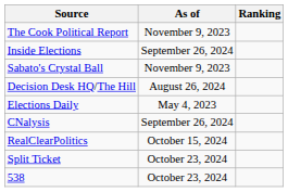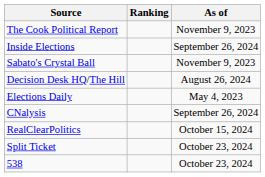 <table class="wikitable" style="text-align:center">
 <tr>
 <th>Source</th>
+<th>Ranking</th>
 <th>As of</th>
-<th>Ranking</th>
 </tr>
 <tr>
 <td align=left><a href='#'>The Cook Political Report</a></td>
+<td></td>
 <td>November 9, 2023</td>
-<td></td>
 </tr>
 <tr>
 <td align=left><a href='#'>Inside Elections</a></td>
+<td></td>
 <td>September 26, 2024</td>
-<td></td>
 </tr>
 <tr>
 <td align=left><a href='#'>Sabato's Crystal Ball</a></td>
+<td></td>
 <td>November 9, 2023</td>
-<td></td>
 </tr>
 <tr>
 <td align=left><a href='#'>Decision Desk HQ</a>/<a href='#'>The Hill</a></td>
+<td></td>
 <td>August 26, 2024</td>
-<td></td>
 </tr>
 <tr>
 <td align=left><a href='#'>Elections Daily</a></td>
+<td></td>
 <td>May 4, 2023</td>
-<td></td>
 </tr>
 <tr>
 <td align=left><a href='#'>CNalysis</a></td>
+<td></td>
 <td>September 26, 2024</td>
-<td></td>
 </tr>
 <tr>
 <td align=left><a href='#'>RealClearPolitics</a></td>
+<td></td>
 <td>October 15, 2024</td>
-<td></td>
 </tr>
 <tr>
 <td align="left"><a href='#'>Split Ticket</a></td>
+<td></td>
 <td>October 23, 2024</td>
-<td></td>
 </tr>
 <tr>
 <td align="left"><a href='#'>538</a></td>
+<td></td>
 <td>October 23, 2024</td>
-<td></td>
 </tr>
 </table>
